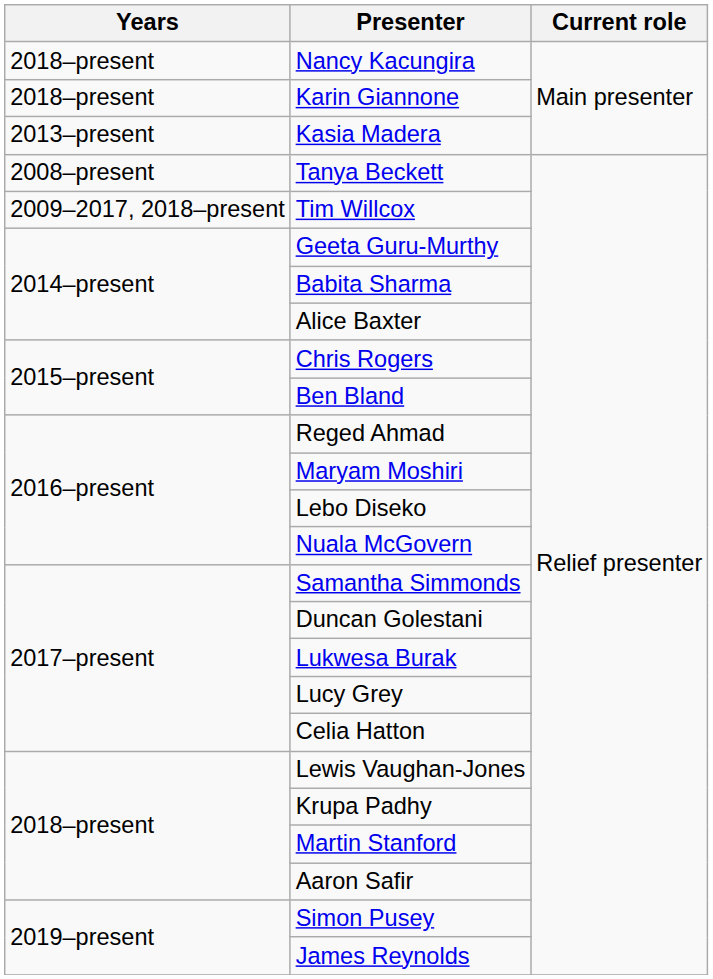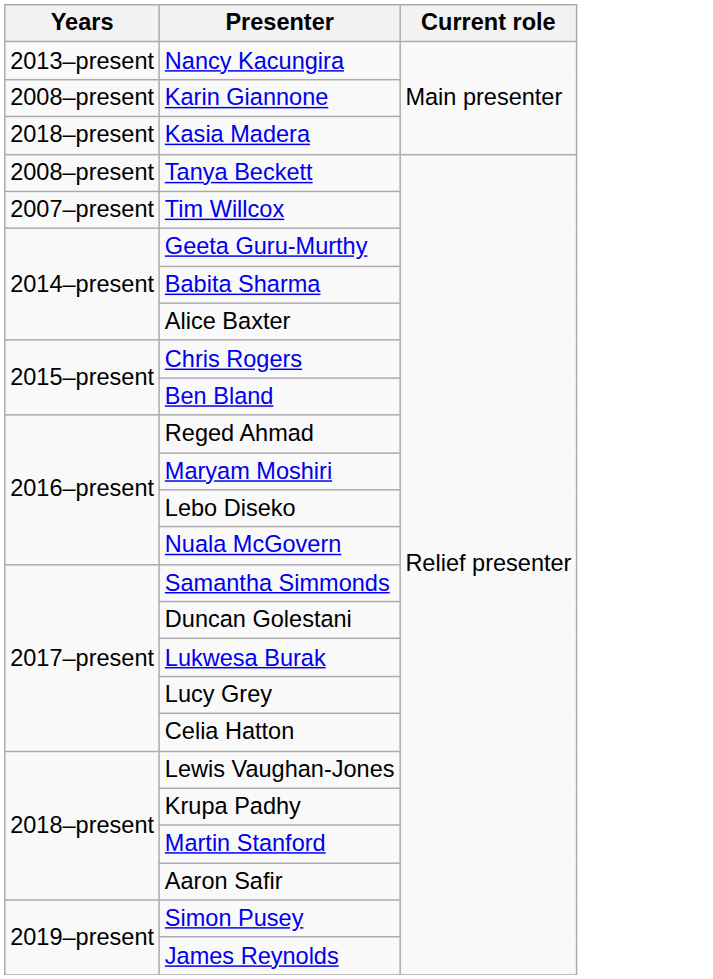 <table class="wikitable">
 <tr>
 <th>Years</th>
 <th>Presenter</th>
 <th>Current role</th>
 </tr>
 <tr>
-<td>2018–present</td>
+<td>2013–present</td>
 <td><a href='#'>Nancy Kacungira</a></td>
 <td rowspan="3">Main presenter</td>
 </tr>
 <tr>
-<td>2018–present</td>
+<td>2008–present</td>
 <td><a href='#'>Karin Giannone</a></td>
 </tr>
 <tr>
-<td>2013–present</td>
+<td>2018–present</td>
 <td><a href='#'>Kasia Madera</a></td>
 </tr>
 <tr>
 <td>2008–present</td>
 <td><a href='#'>Tanya Beckett</a></td>
 <td rowspan="22">Relief presenter</td>
 </tr>
 <tr>
-<td>2009–2017, 2018–present</td>
+<td>2007–present</td>
 <td><a href='#'>Tim Willcox</a></td>
 </tr>
 <tr>
 <td rowspan="3">2014–present</td>
 <td><a href='#'>Geeta Guru-Murthy</a></td>
 </tr>
 <tr>
 <td><a href='#'>Babita Sharma</a></td>
 </tr>
 <tr>
 <td>Alice Baxter</td>
 </tr>
 <tr>
 <td rowspan="2">2015–present</td>
 <td><a href='#'>Chris Rogers</a></td>
 </tr>
 <tr>
 <td><a href='#'>Ben Bland</a></td>
 </tr>
 <tr>
 <td rowspan="4">2016–present</td>
 <td>Reged Ahmad</td>
 </tr>
 <tr>
 <td><a href='#'>Maryam Moshiri</a></td>
 </tr>
 <tr>
 <td>Lebo Diseko</td>
 </tr>
 <tr>
 <td><a href='#'>Nuala McGovern</a></td>
 </tr>
 <tr>
 <td rowspan="5">2017–present</td>
 <td><a href='#'>Samantha Simmonds</a></td>
 </tr>
 <tr>
 <td>Duncan Golestani</td>
 </tr>
 <tr>
 <td><a href='#'>Lukwesa Burak</a></td>
 </tr>
 <tr>
 <td>Lucy Grey</td>
 </tr>
 <tr>
 <td>Celia Hatton</td>
 </tr>
 <tr>
 <td rowspan="4">2018–present</td>
 <td>Lewis Vaughan-Jones</td>
 </tr>
 <tr>
 <td>Krupa Padhy</td>
 </tr>
 <tr>
 <td><a href='#'>Martin Stanford</a></td>
 </tr>
 <tr>
 <td>Aaron Safir</td>
 </tr>
 <tr>
 <td rowspan="2">2019–present</td>
 <td><a href='#'>Simon Pusey</a></td>
 </tr>
 <tr>
 <td><a href='#'>James Reynolds</a></td>
 </tr>
 </table>
